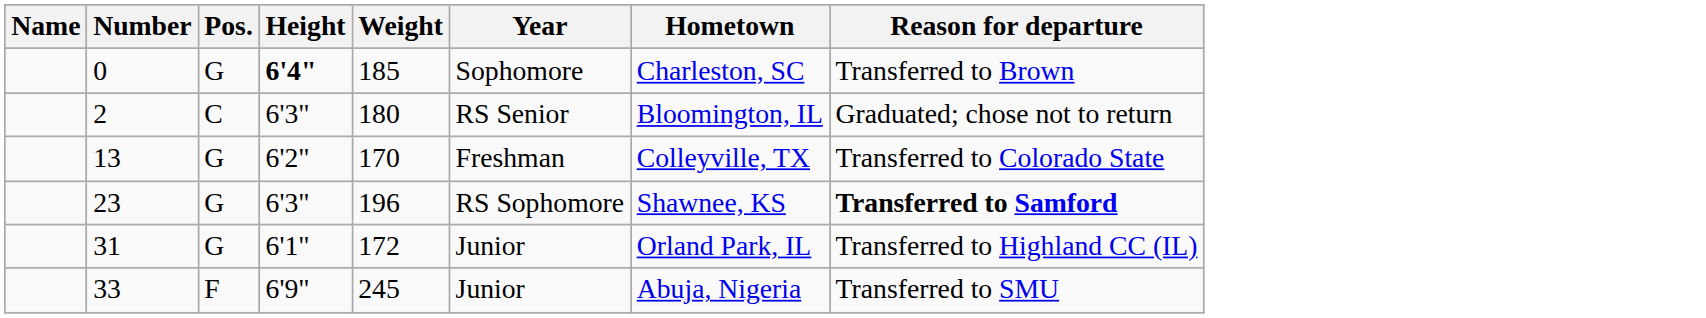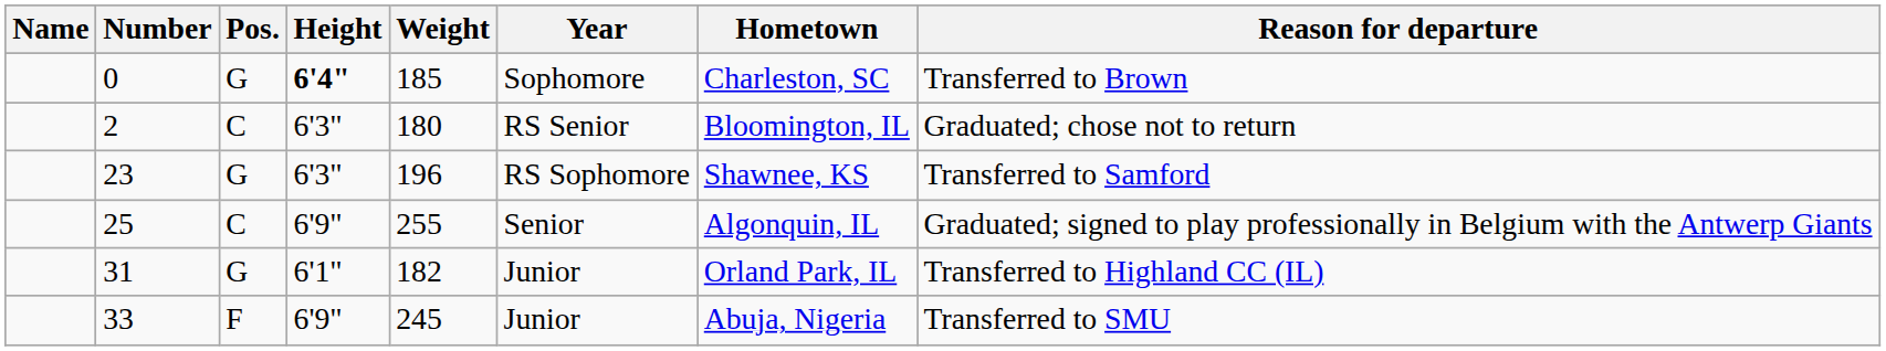 <table class="wikitable sortable" border="1">
 <tr>
 <th>Name</th>
 <th>Number</th>
 <th>Pos.</th>
 <th>Height</th>
 <th>Weight</th>
 <th>Year</th>
 <th>Hometown</th>
 <th class="unsortable">Reason for departure</th>
 </tr>
 <tr>
 <td></td>
 <td>0</td>
 <td>G</td>
 <td><strong>6'4"</strong></td>
 <td>185</td>
 <td>Sophomore</td>
 <td><a href='#'>Charleston, SC</a></td>
 <td>Transferred to <a href='#'>Brown</a></td>
 </tr>
 <tr>
 <td></td>
 <td>2</td>
 <td>C</td>
 <td>6'3"</td>
 <td>180</td>
 <td>RS Senior</td>
 <td><a href='#'>Bloomington, IL</a></td>
 <td>Graduated; chose not to return</td>
 </tr>
 <tr>
 <td></td>
-<td>13</td>
-<td>G</td>
-<td>6'2"</td>
-<td>170</td>
-<td>Freshman</td>
-<td><a href='#'>Colleyville, TX</a></td>
-<td>Transferred to <a href='#'>Colorado State</a></td>
-</tr>
-<tr>
-<td></td>
 <td>23</td>
 <td>G</td>
 <td>6'3"</td>
 <td>196</td>
 <td>RS Sophomore</td>
 <td><a href='#'>Shawnee, KS</a></td>
-<td><strong>Transferred to <a href='#'>Samford</a></strong></td>
+<td>Transferred to <a href='#'>Samford</a></td>
+</tr>
+<tr>
+<td></td>
+<td>25</td>
+<td>C</td>
+<td>6'9"</td>
+<td>255</td>
+<td>Senior</td>
+<td><a href='#'>Algonquin, IL</a></td>
+<td>Graduated; signed to play professionally in Belgium with the <a href='#'>Antwerp Giants</a></td>
 </tr>
 <tr>
 <td></td>
 <td>31</td>
 <td>G</td>
 <td>6'1"</td>
-<td>172</td>
+<td>182</td>
 <td>Junior</td>
 <td><a href='#'>Orland Park, IL</a></td>
 <td>Transferred to <a href='#'>Highland CC (IL)</a></td>
 </tr>
 <tr>
 <td></td>
 <td>33</td>
 <td>F</td>
 <td>6'9"</td>
 <td>245</td>
 <td>Junior</td>
 <td><a href='#'>Abuja, Nigeria</a></td>
 <td>Transferred to <a href='#'>SMU</a></td>
 </tr>
 </table>
